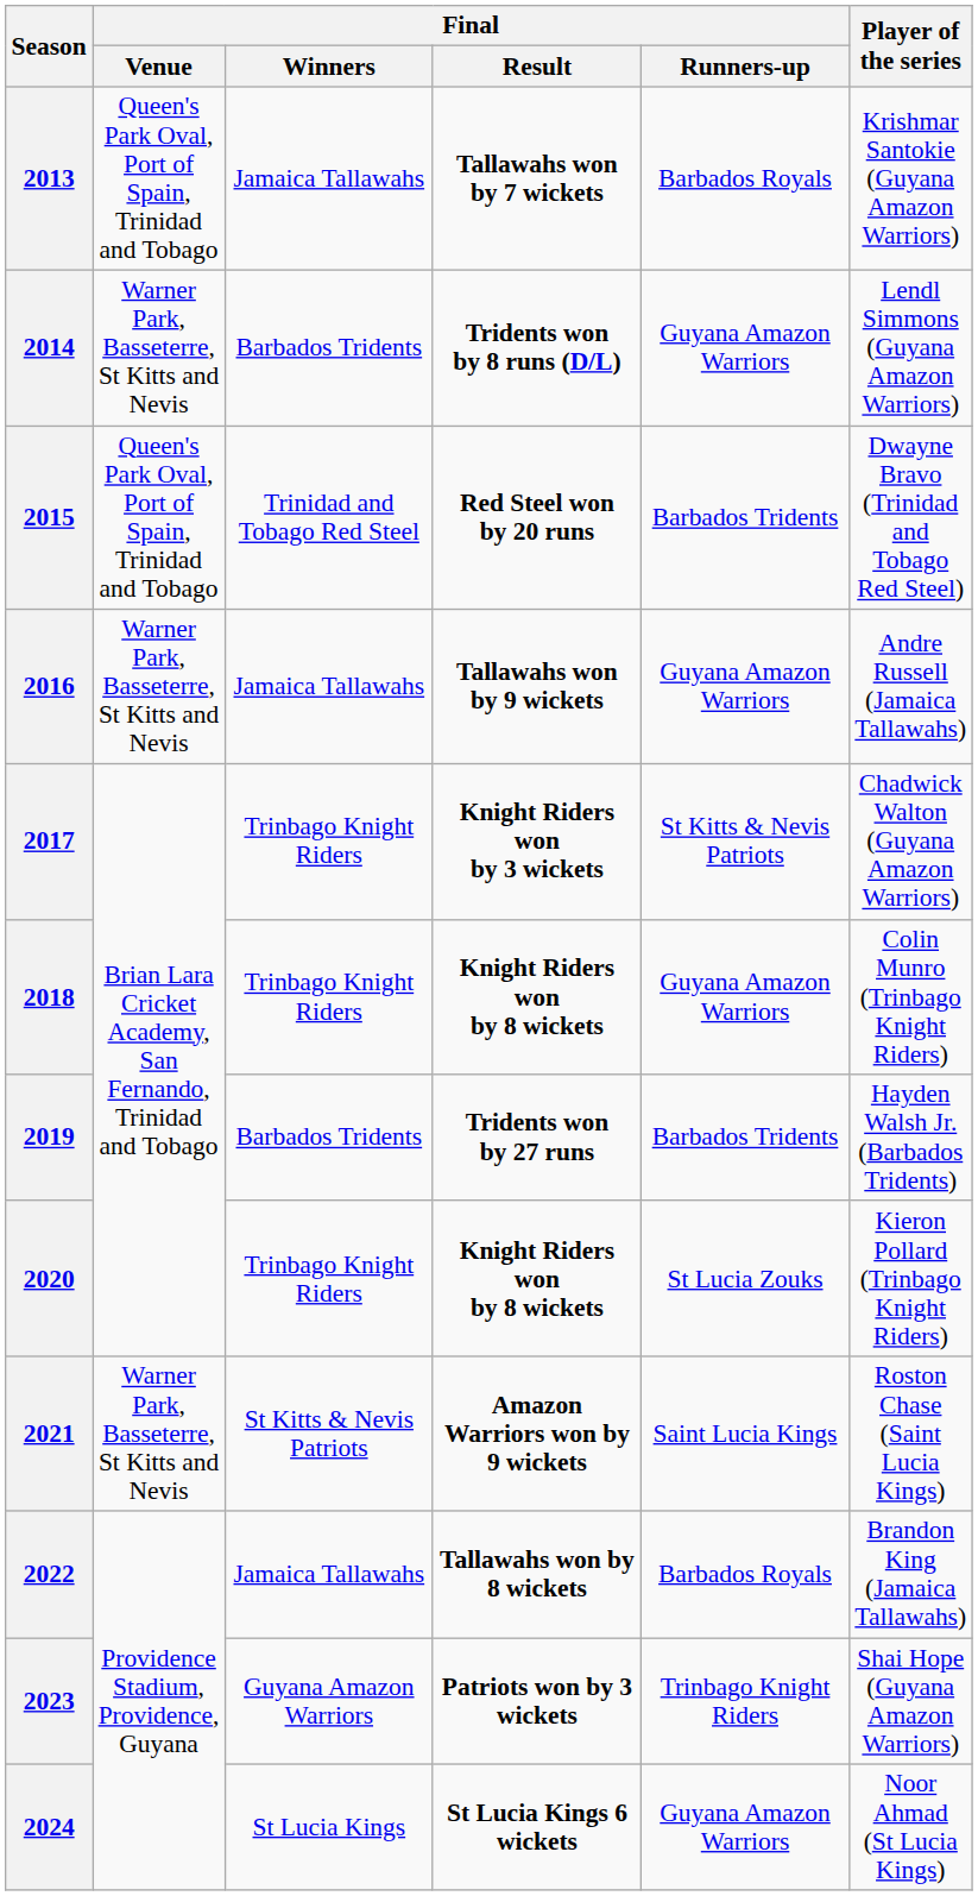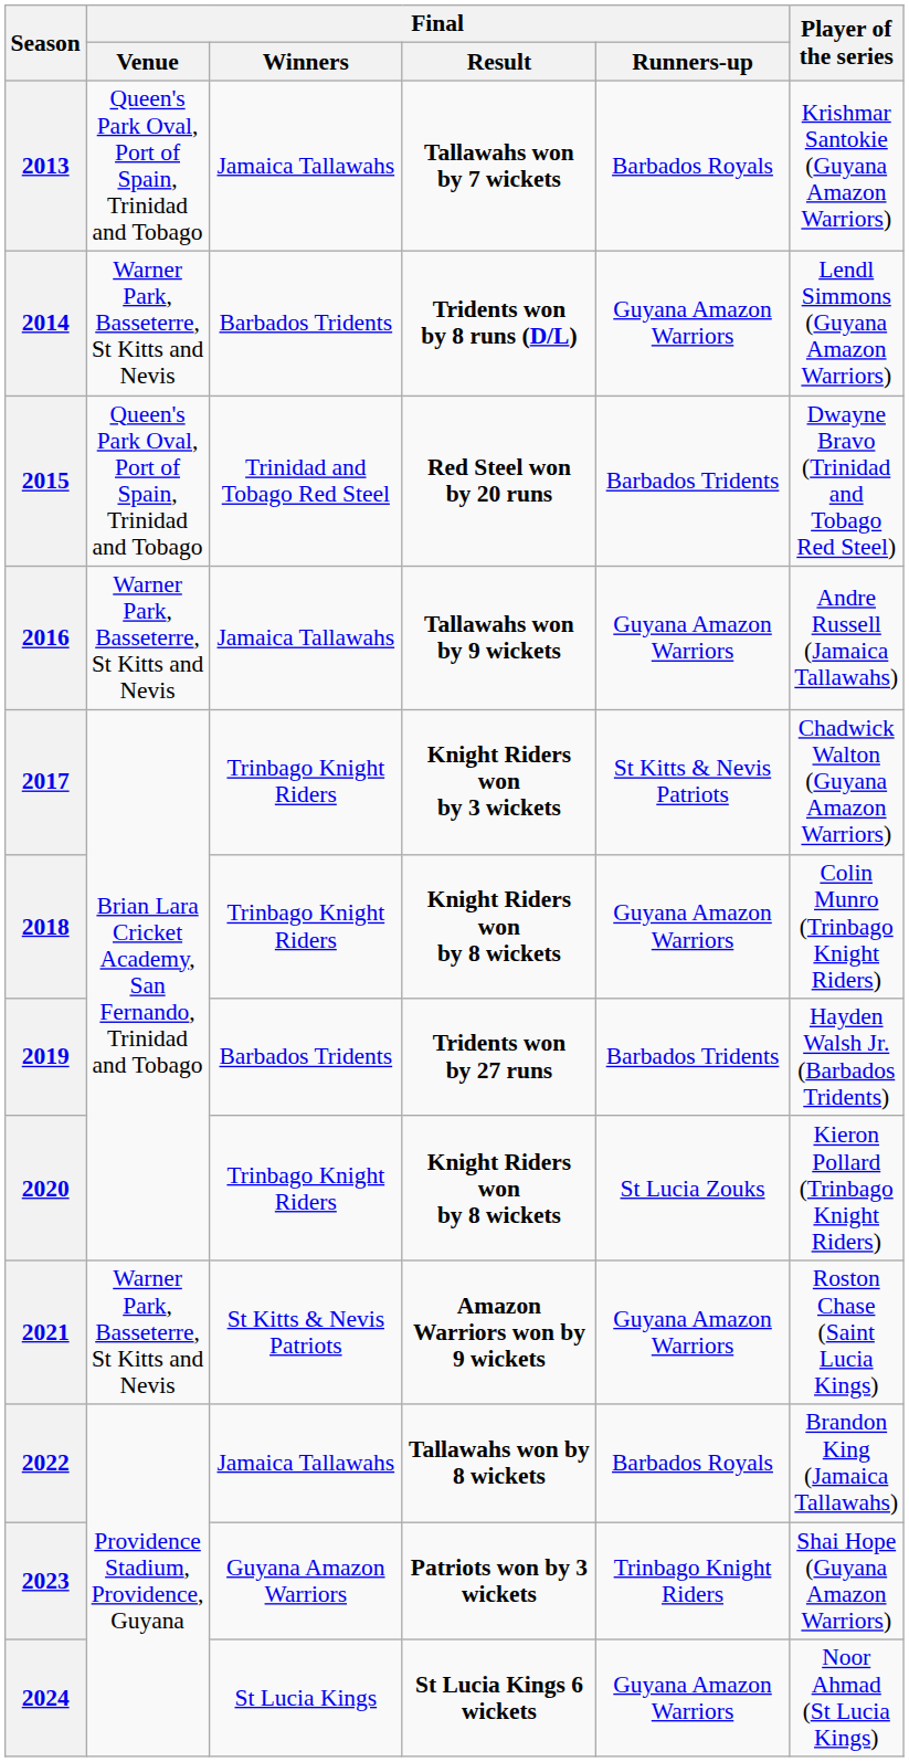 <table class="wikitable sortable" style="text-align:center">
 <tr>
 <th rowspan=2>Season</th>
 <th colspan=4>Final</th>
 <th rowspan=2>Player of <br> the series</th>
 </tr>
 <tr>
 <th>Venue</th>
 <th width=130>Winners</th>
 <th width=130>Result</th>
 <th width=130>Runners-up</th>
 </tr>
 <tr>
 <th><a href='#'>2013</a></th>
 <td><a href='#'>Queen's Park Oval</a>, <a href='#'>Port of Spain</a>, Trinidad and Tobago</td>
 <td><a href='#'>Jamaica Tallawahs</a><br></td>
 <td><strong>Tallawahs won <br> by 7 wickets</strong><br></td>
 <td><a href='#'>Barbados Royals</a><br></td>
 <td><a href='#'>Krishmar Santokie</a> <br> (<a href='#'>Guyana Amazon Warriors</a>)</td>
 </tr>
 <tr>
 <th><a href='#'>2014</a></th>
 <td><a href='#'>Warner Park</a>, <a href='#'>Basseterre</a>, St Kitts and Nevis</td>
 <td><a href='#'>Barbados Tridents</a><br></td>
 <td><strong>Tridents won <br> by 8 runs (<a href='#'>D/L</a>) </strong><br></td>
 <td><a href='#'>Guyana Amazon Warriors</a><br></td>
 <td><a href='#'>Lendl Simmons</a> <br> (<a href='#'>Guyana Amazon Warriors</a>)</td>
 </tr>
 <tr>
 <th><a href='#'>2015</a></th>
 <td><a href='#'>Queen's Park Oval</a>, <a href='#'>Port of Spain</a>, Trinidad and Tobago</td>
 <td><a href='#'>Trinidad and Tobago Red Steel</a><br></td>
 <td><strong>Red Steel won <br> by 20 runs</strong><br></td>
 <td><a href='#'>Barbados Tridents</a><br></td>
 <td><a href='#'>Dwayne Bravo</a> <br> (<a href='#'>Trinidad and Tobago Red Steel</a>)</td>
 </tr>
 <tr>
 <th><a href='#'>2016</a></th>
 <td><a href='#'>Warner Park</a>, <a href='#'>Basseterre</a>, St Kitts and Nevis</td>
 <td><a href='#'>Jamaica Tallawahs</a><br></td>
 <td><strong>Tallawahs won <br> by 9 wickets</strong><br></td>
 <td><a href='#'>Guyana Amazon Warriors</a><br></td>
 <td><a href='#'>Andre Russell</a> <br> (<a href='#'>Jamaica Tallawahs</a>)</td>
 </tr>
 <tr>
 <th><a href='#'>2017</a></th>
 <td rowspan=4><a href='#'>Brian Lara Cricket Academy</a>, <a href='#'>San Fernando</a>, Trinidad and Tobago</td>
 <td><a href='#'>Trinbago Knight Riders</a><br></td>
 <td><strong>Knight Riders won <br> by 3 wickets</strong><br></td>
 <td><a href='#'>St Kitts & Nevis Patriots</a><br></td>
 <td><a href='#'>Chadwick Walton</a> <br> (<a href='#'>Guyana Amazon Warriors</a>)</td>
 </tr>
 <tr>
 <th><a href='#'>2018</a></th>
 <td><a href='#'>Trinbago Knight Riders</a><br></td>
 <td><strong>Knight Riders won<br> by 8 wickets</strong><br></td>
 <td><a href='#'>Guyana Amazon Warriors</a><br></td>
 <td><a href='#'>Colin Munro</a><br> (<a href='#'>Trinbago Knight Riders</a>)</td>
 </tr>
 <tr>
 <th><a href='#'>2019</a></th>
 <td><a href='#'>Barbados Tridents</a><br></td>
 <td><strong>Tridents won<br> by 27 runs</strong><br></td>
 <td><a href='#'>Barbados Tridents</a><br></td>
 <td><a href='#'>Hayden Walsh Jr.</a><br> (<a href='#'>Barbados Tridents</a>)</td>
 </tr>
 <tr>
 <th><a href='#'>2020</a></th>
 <td><a href='#'>Trinbago Knight Riders</a><br></td>
 <td><strong>Knight Riders won<br>by 8 wickets</strong><br> </td>
 <td><a href='#'>St Lucia Zouks</a><br></td>
 <td><a href='#'>Kieron Pollard</a><br> (<a href='#'>Trinbago Knight Riders</a>)</td>
 </tr>
 <tr>
 <th><a href='#'>2021</a></th>
 <td><a href='#'>Warner Park</a>, <a href='#'>Basseterre</a>, St Kitts and Nevis</td>
 <td><a href='#'>St Kitts & Nevis Patriots</a><br></td>
 <td><strong>Amazon Warriors won by 9 wickets</strong><br></td>
-<td><a href='#'>Saint Lucia Kings</a><br></td>
+<td><a href='#'>Guyana Amazon Warriors</a><br></td>
 <td><a href='#'>Roston Chase</a><br>(<a href='#'>Saint Lucia Kings</a>)</td>
 </tr>
 <tr>
 <th><a href='#'>2022</a></th>
 <td rowspan="4"><a href='#'>Providence Stadium</a>, <a href='#'>Providence</a>, Guyana</td>
 <td><a href='#'>Jamaica Tallawahs</a><br></td>
 <td><strong>Tallawahs won by 8 wickets</strong><br></td>
 <td><a href='#'>Barbados Royals</a><br></td>
 <td><a href='#'>Brandon King</a><br>(<a href='#'>Jamaica Tallawahs</a>)</td>
 </tr>
 <tr>
 <th><a href='#'>2023</a></th>
 <td><a href='#'>Guyana Amazon Warriors</a><br></td>
 <td><strong>Patriots won by 3 wickets</strong><br></td>
 <td><a href='#'>Trinbago Knight Riders</a><br></td>
 <td><a href='#'>Shai Hope</a><br>(<a href='#'>Guyana Amazon Warriors</a>)</td>
 </tr>
 <tr>
 <th><a href='#'>2024</a></th>
 <td><a href='#'>St Lucia Kings</a><br></td>
 <td><strong>St Lucia Kings 6 wickets</strong><br></td>
 <td><a href='#'>Guyana Amazon Warriors</a><br></td>
 <td><a href='#'>Noor Ahmad</a><br>(<a href='#'>St Lucia Kings</a>)</td>
 </tr>
 </table>
